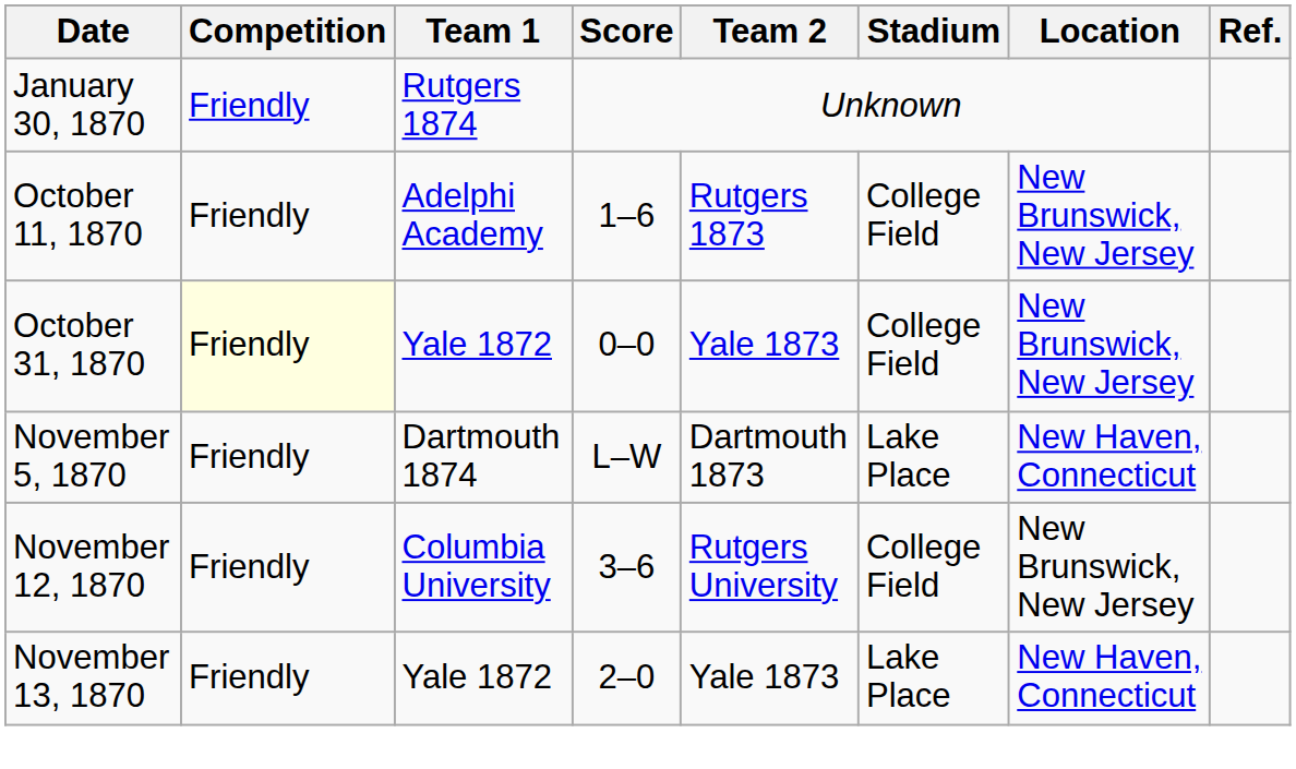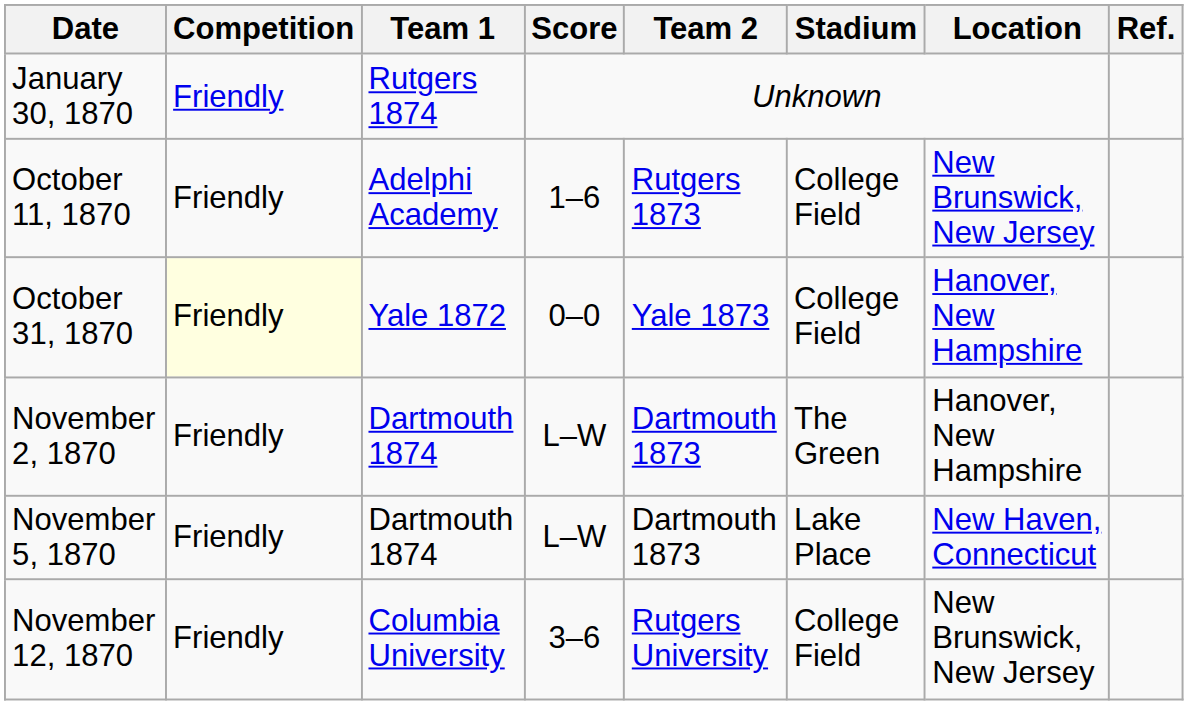 <table class="wikitable">
 <tr>
 <th>Date</th>
 <th>Competition</th>
 <th>Team 1</th>
 <th>Score</th>
 <th>Team 2</th>
 <th>Stadium</th>
 <th>Location</th>
 <th>Ref.</th>
 </tr>
 <tr>
 <td>January 30, 1870</td>
 <td><a href='#'>Friendly</a></td>
 <td> <a href='#'>Rutgers 1874</a></td>
 <td colspan="4" align="center"><em>Unknown</em></td>
 <td align=center></td>
 </tr>
 <tr>
 <td>October 11, 1870</td>
 <td>Friendly</td>
 <td> <a href='#'>Adelphi Academy</a></td>
 <td align=center>1–6</td>
 <td> <a href='#'>Rutgers 1873</a></td>
 <td>College Field</td>
 <td><a href='#'>New Brunswick, New Jersey</a></td>
 <td align=center></td>
 </tr>
 <tr>
 <td>October 31, 1870</td>
 <td style="background: lightyellow;">Friendly</td>
 <td> <a href='#'>Yale 1872</a></td>
 <td align=center>0–0</td>
 <td> <a href='#'>Yale 1873</a></td>
 <td>College Field</td>
-<td><a href='#'>New Brunswick, New Jersey</a></td>
+<td><a href='#'>Hanover, New Hampshire</a></td>
+<td align=center></td>
+</tr>
+<tr>
+<td>November 2, 1870</td>
+<td>Friendly</td>
+<td> <a href='#'>Dartmouth 1874</a></td>
+<td align=center>L–W</td>
+<td> <a href='#'>Dartmouth 1873</a></td>
+<td>The Green</td>
+<td>Hanover, New Hampshire</td>
 <td align=center></td>
 </tr>
 <tr>
 <td>November 5, 1870</td>
 <td>Friendly</td>
 <td> Dartmouth 1874</td>
 <td align=center>L–W</td>
 <td> Dartmouth 1873</td>
 <td>Lake Place</td>
 <td><a href='#'>New Haven, Connecticut</a></td>
 <td align=center></td>
 </tr>
 <tr>
 <td>November 12, 1870</td>
 <td>Friendly</td>
 <td> <a href='#'>Columbia University</a></td>
 <td align=center>3–6</td>
 <td> <a href='#'>Rutgers University</a></td>
 <td>College Field</td>
 <td>New Brunswick, New Jersey</td>
 <td align=center></td>
 </tr>
-<tr>
-<td>November 13, 1870</td>
-<td>Friendly</td>
-<td> Yale 1872</td>
-<td align=center>2–0</td>
-<td> Yale 1873</td>
-<td>Lake Place</td>
-<td><a href='#'>New Haven, Connecticut</a></td>
-<td align=center></td>
-</tr>
 </table>
